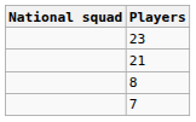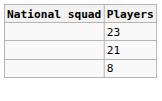 <table class="wikitable sortable">
 <tr>
 <th>National squad</th>
 <th>Players</th>
 </tr>
 <tr>
 <td></td>
 <td>23</td>
 </tr>
 <tr>
 <td></td>
 <td>21</td>
 </tr>
 <tr>
 <td></td>
 <td>8</td>
 </tr>
-<tr>
-<td></td>
-<td>7</td>
-</tr>
 </table>
